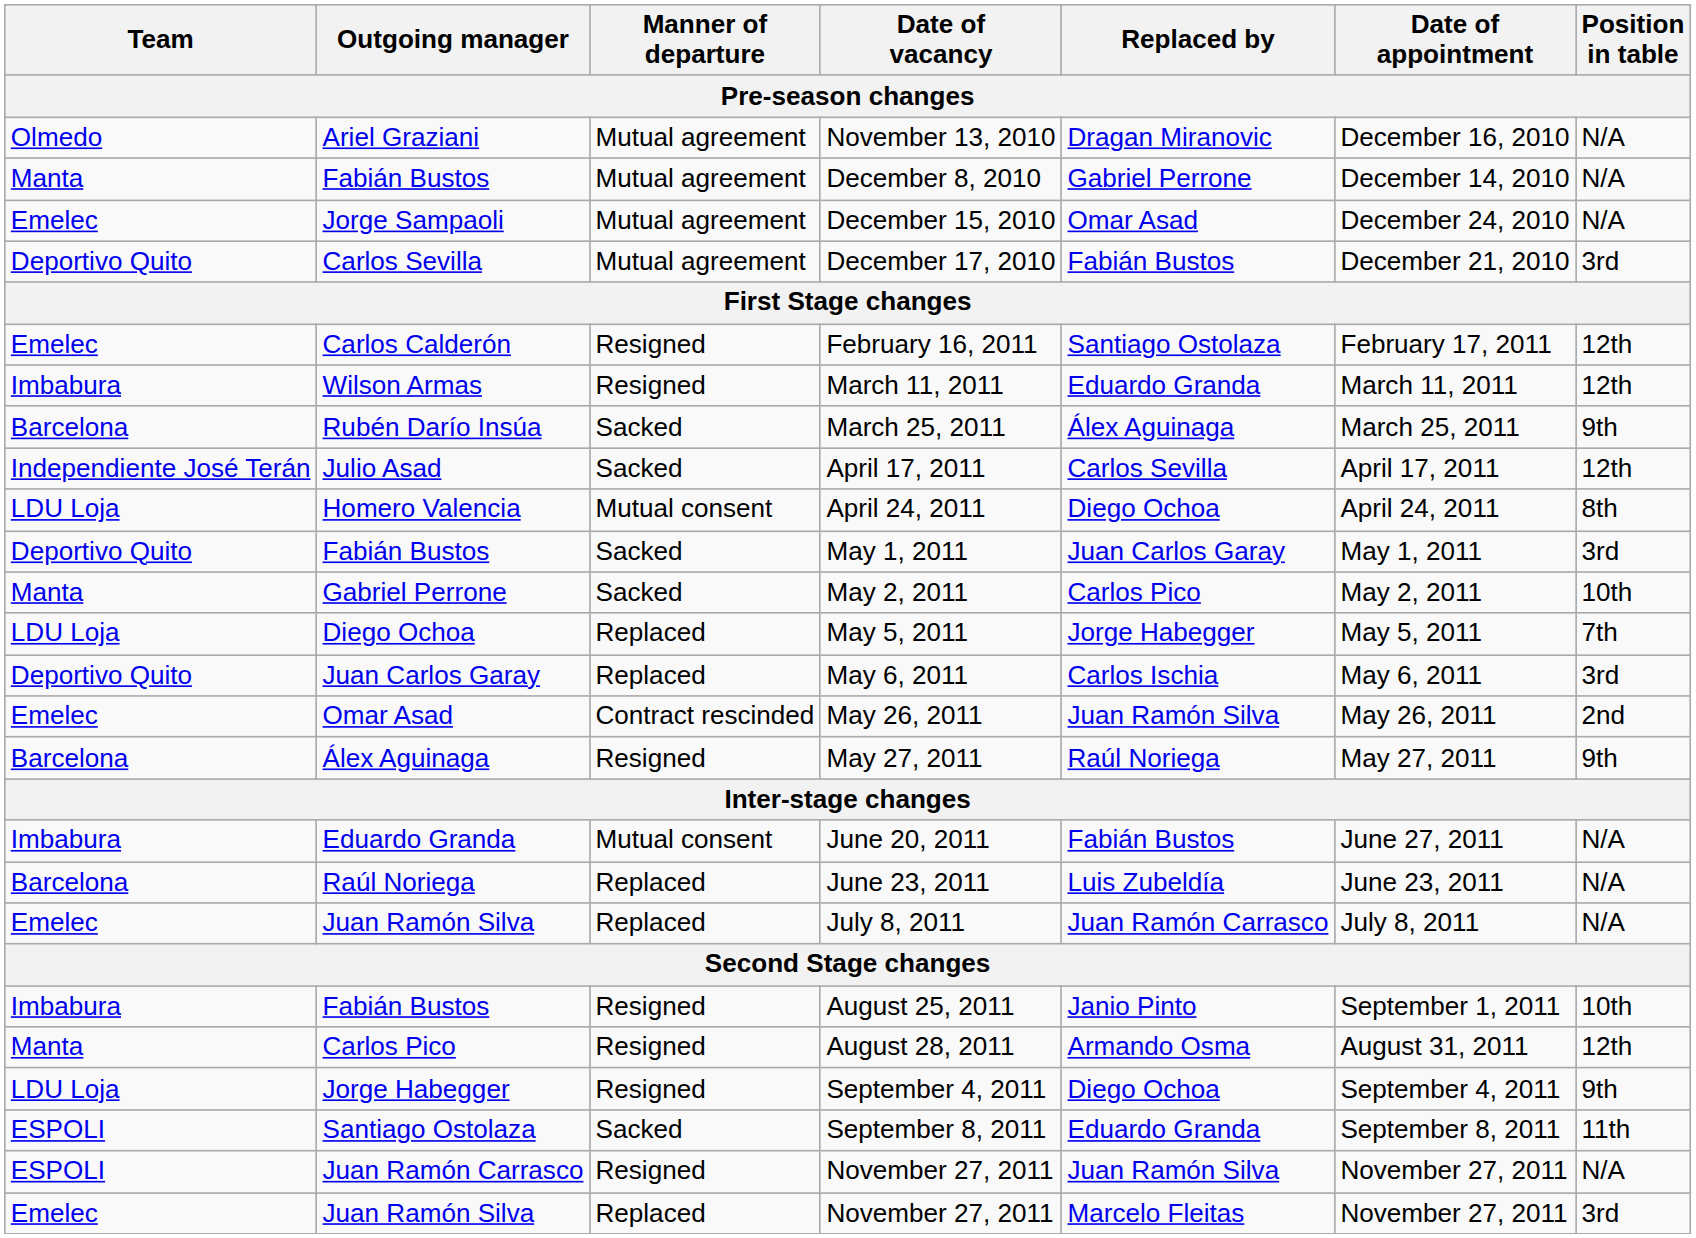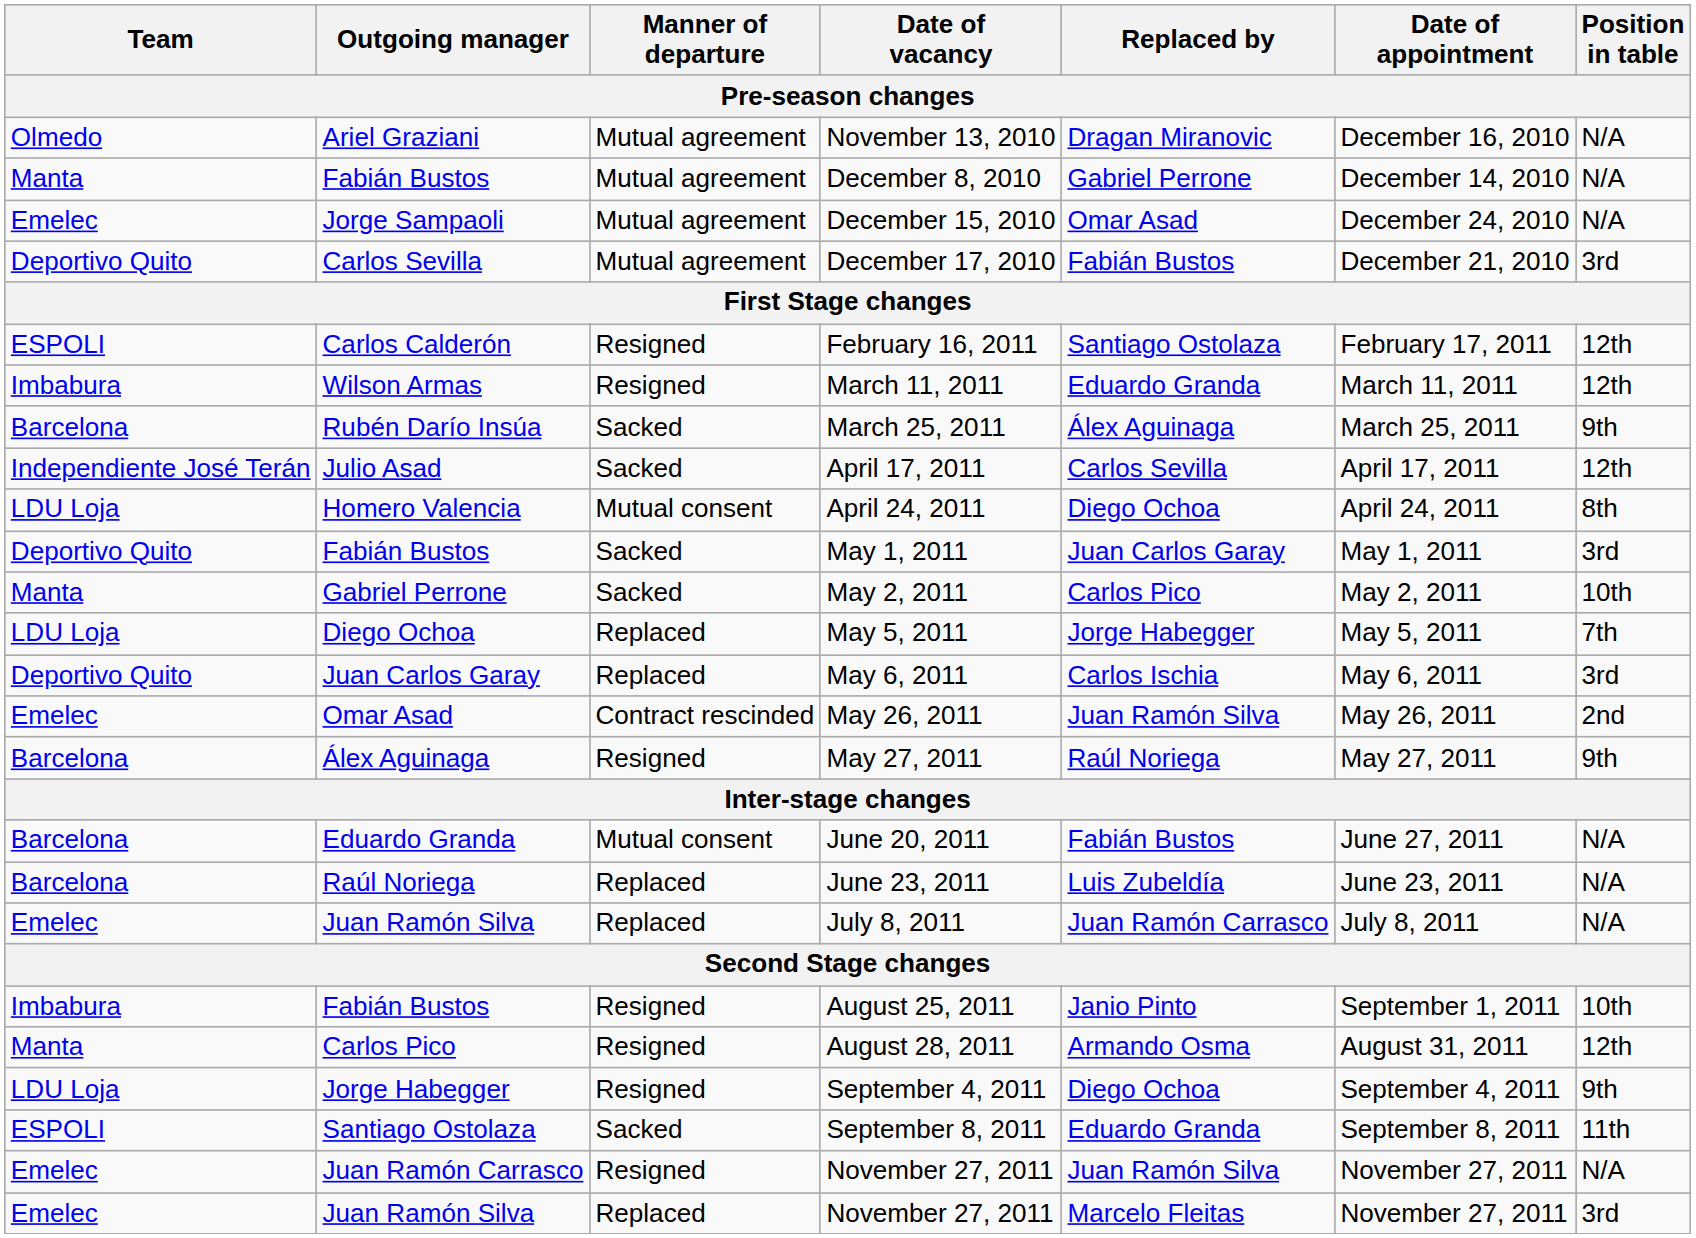 <table class="wikitable">
 <tr>
 <th>Team</th>
 <th>Outgoing manager</th>
 <th>Manner of<br>departure</th>
 <th>Date of<br>vacancy</th>
 <th>Replaced by</th>
 <th>Date of<br>appointment</th>
 <th>Position<br>in table</th>
 </tr>
 <tr>
 <th colspan=7>Pre-season changes</th>
 </tr>
 <tr>
 <td><a href='#'>Olmedo</a></td>
 <td><a href='#'>Ariel Graziani</a></td>
 <td>Mutual agreement</td>
 <td>November 13, 2010</td>
 <td><a href='#'>Dragan Miranovic</a></td>
 <td>December 16, 2010</td>
 <td>N/A</td>
 </tr>
 <tr>
 <td><a href='#'>Manta</a></td>
 <td><a href='#'>Fabián Bustos</a></td>
 <td>Mutual agreement</td>
 <td>December 8, 2010</td>
 <td><a href='#'>Gabriel Perrone</a></td>
 <td>December 14, 2010</td>
 <td>N/A</td>
 </tr>
 <tr>
 <td><a href='#'>Emelec</a></td>
 <td><a href='#'>Jorge Sampaoli</a></td>
 <td>Mutual agreement</td>
 <td>December 15, 2010</td>
 <td><a href='#'>Omar Asad</a></td>
 <td>December 24, 2010</td>
 <td>N/A</td>
 </tr>
 <tr>
 <td><a href='#'>Deportivo Quito</a></td>
 <td><a href='#'>Carlos Sevilla</a></td>
 <td>Mutual agreement</td>
 <td>December 17, 2010</td>
 <td><a href='#'>Fabián Bustos</a></td>
 <td>December 21, 2010</td>
 <td>3rd</td>
 </tr>
 <tr>
 <th colspan=7>First Stage changes</th>
 </tr>
 <tr>
-<td><a href='#'>Emelec</a></td>
+<td><a href='#'>ESPOLI</a></td>
 <td><a href='#'>Carlos Calderón</a></td>
 <td>Resigned</td>
 <td>February 16, 2011</td>
 <td><a href='#'>Santiago Ostolaza</a></td>
 <td>February 17, 2011</td>
 <td>12th</td>
 </tr>
 <tr>
 <td><a href='#'>Imbabura</a></td>
 <td><a href='#'>Wilson Armas</a></td>
 <td>Resigned</td>
 <td>March 11, 2011</td>
 <td><a href='#'>Eduardo Granda</a></td>
 <td>March 11, 2011</td>
 <td>12th</td>
 </tr>
 <tr>
 <td><a href='#'>Barcelona</a></td>
 <td><a href='#'>Rubén Darío Insúa</a></td>
 <td>Sacked</td>
 <td>March 25, 2011</td>
 <td><a href='#'>Álex Aguinaga</a></td>
 <td>March 25, 2011</td>
 <td>9th</td>
 </tr>
 <tr>
 <td><a href='#'>Independiente José Terán</a></td>
 <td><a href='#'>Julio Asad</a></td>
 <td>Sacked</td>
 <td>April 17, 2011</td>
 <td><a href='#'>Carlos Sevilla</a></td>
 <td>April 17, 2011</td>
 <td>12th</td>
 </tr>
 <tr>
 <td><a href='#'>LDU Loja</a></td>
 <td><a href='#'>Homero Valencia</a></td>
 <td>Mutual consent</td>
 <td>April 24, 2011</td>
 <td><a href='#'>Diego Ochoa</a></td>
 <td>April 24, 2011</td>
 <td>8th</td>
 </tr>
 <tr>
 <td><a href='#'>Deportivo Quito</a></td>
 <td><a href='#'>Fabián Bustos</a></td>
 <td>Sacked</td>
 <td>May 1, 2011</td>
 <td><a href='#'>Juan Carlos Garay</a></td>
 <td>May 1, 2011</td>
 <td>3rd</td>
 </tr>
 <tr>
 <td><a href='#'>Manta</a></td>
 <td><a href='#'>Gabriel Perrone</a></td>
 <td>Sacked</td>
 <td>May 2, 2011</td>
 <td><a href='#'>Carlos Pico</a></td>
 <td>May 2, 2011</td>
 <td>10th</td>
 </tr>
 <tr>
 <td><a href='#'>LDU Loja</a></td>
 <td><a href='#'>Diego Ochoa</a></td>
 <td>Replaced</td>
 <td>May 5, 2011</td>
 <td><a href='#'>Jorge Habegger</a></td>
 <td>May 5, 2011</td>
 <td>7th</td>
 </tr>
 <tr>
 <td><a href='#'>Deportivo Quito</a></td>
 <td><a href='#'>Juan Carlos Garay</a></td>
 <td>Replaced</td>
 <td>May 6, 2011</td>
 <td><a href='#'>Carlos Ischia</a></td>
 <td>May 6, 2011</td>
 <td>3rd</td>
 </tr>
 <tr>
 <td><a href='#'>Emelec</a></td>
 <td><a href='#'>Omar Asad</a></td>
 <td>Contract rescinded</td>
 <td>May 26, 2011</td>
 <td><a href='#'>Juan Ramón Silva</a></td>
 <td>May 26, 2011</td>
 <td>2nd</td>
 </tr>
 <tr>
 <td><a href='#'>Barcelona</a></td>
 <td><a href='#'>Álex Aguinaga</a></td>
 <td>Resigned</td>
 <td>May 27, 2011</td>
 <td><a href='#'>Raúl Noriega</a></td>
 <td>May 27, 2011</td>
 <td>9th</td>
 </tr>
 <tr>
 <th colspan=7>Inter-stage changes</th>
 </tr>
 <tr>
-<td><a href='#'>Imbabura</a></td>
+<td><a href='#'>Barcelona</a></td>
 <td><a href='#'>Eduardo Granda</a></td>
 <td>Mutual consent</td>
 <td>June 20, 2011</td>
 <td><a href='#'>Fabián Bustos</a></td>
 <td>June 27, 2011</td>
 <td>N/A</td>
 </tr>
 <tr>
 <td><a href='#'>Barcelona</a></td>
 <td><a href='#'>Raúl Noriega</a></td>
 <td>Replaced</td>
 <td>June 23, 2011</td>
 <td><a href='#'>Luis Zubeldía</a></td>
 <td>June 23, 2011</td>
 <td>N/A</td>
 </tr>
 <tr>
 <td><a href='#'>Emelec</a></td>
 <td><a href='#'>Juan Ramón Silva</a></td>
 <td>Replaced</td>
 <td>July 8, 2011</td>
 <td><a href='#'>Juan Ramón Carrasco</a></td>
 <td>July 8, 2011</td>
 <td>N/A</td>
 </tr>
 <tr>
 <th colspan=7>Second Stage changes</th>
 </tr>
 <tr>
 <td><a href='#'>Imbabura</a></td>
 <td><a href='#'>Fabián Bustos</a></td>
 <td>Resigned</td>
 <td>August 25, 2011</td>
 <td><a href='#'>Janio Pinto</a></td>
 <td>September 1, 2011</td>
 <td>10th</td>
 </tr>
 <tr>
 <td><a href='#'>Manta</a></td>
 <td><a href='#'>Carlos Pico</a></td>
 <td>Resigned</td>
 <td>August 28, 2011</td>
 <td><a href='#'>Armando Osma</a></td>
 <td>August 31, 2011</td>
 <td>12th</td>
 </tr>
 <tr>
 <td><a href='#'>LDU Loja</a></td>
 <td><a href='#'>Jorge Habegger</a></td>
 <td>Resigned</td>
 <td>September 4, 2011</td>
 <td><a href='#'>Diego Ochoa</a></td>
 <td>September 4, 2011</td>
 <td>9th</td>
 </tr>
 <tr>
 <td><a href='#'>ESPOLI</a></td>
 <td><a href='#'>Santiago Ostolaza</a></td>
 <td>Sacked</td>
 <td>September 8, 2011</td>
 <td><a href='#'>Eduardo Granda</a></td>
 <td>September 8, 2011</td>
 <td>11th</td>
 </tr>
 <tr>
-<td><a href='#'>ESPOLI</a></td>
+<td><a href='#'>Emelec</a></td>
 <td><a href='#'>Juan Ramón Carrasco</a></td>
 <td>Resigned</td>
 <td>November 27, 2011</td>
 <td><a href='#'>Juan Ramón Silva</a></td>
 <td>November 27, 2011</td>
 <td>N/A</td>
 </tr>
 <tr>
 <td><a href='#'>Emelec</a></td>
 <td><a href='#'>Juan Ramón Silva</a></td>
 <td>Replaced</td>
 <td>November 27, 2011</td>
 <td><a href='#'>Marcelo Fleitas</a></td>
 <td>November 27, 2011</td>
 <td>3rd</td>
 </tr>
 <tr>
 </tr>
 </table>
